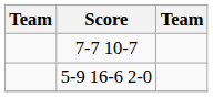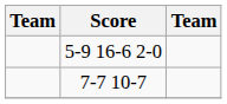 <table class=wikitable style="border:1px solid #AAAAAA;">
 <tr>
 <th>Team</th>
 <th>Score</th>
 <th>Team</th>
 </tr>
 <tr>
 <td><strong></strong></td>
-<td align="center">7-7 10-7</td>
+<td align="center">5-9 16-6 2-0</td>
 <td></td>
 </tr>
 <tr>
 <td><strong></strong></td>
-<td align="center">5-9 16-6 2-0</td>
+<td align="center">7-7 10-7</td>
 <td></td>
 </tr>
 <tr>
 </tr>
 </table>
